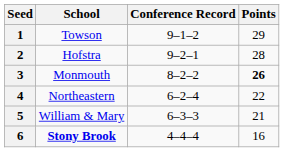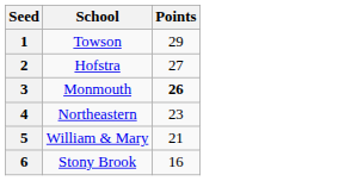 <table class="wikitable" style="text-align:center">
 <tr>
 <th>Seed</th>
 <th>School</th>
-<th>Conference Record</th>
 <th>Points</th>
 </tr>
 <tr>
 <th>1</th>
 <td><a href='#'>Towson</a></td>
-<td>9–1–2</td>
 <td>29</td>
 </tr>
 <tr>
 <th>2</th>
 <td><a href='#'>Hofstra</a></td>
-<td>9–2–1</td>
-<td>28</td>
+<td>27</td>
 </tr>
 <tr>
 <th>3</th>
 <td><a href='#'>Monmouth</a></td>
-<td>8–2–2</td>
 <td><strong>26</strong></td>
 </tr>
 <tr>
 <th>4</th>
 <td><a href='#'>Northeastern</a></td>
-<td>6–2–4</td>
-<td>22</td>
+<td>23</td>
 </tr>
 <tr>
 <th>5</th>
 <td><a href='#'>William & Mary</a></td>
-<td>6–3–3</td>
 <td>21</td>
 </tr>
 <tr>
 <th>6</th>
-<td><strong><a href='#'>Stony Brook</a></strong></td>
-<td>4–4–4</td>
+<td><a href='#'>Stony Brook</a></td>
 <td>16</td>
 </tr>
 </table>
